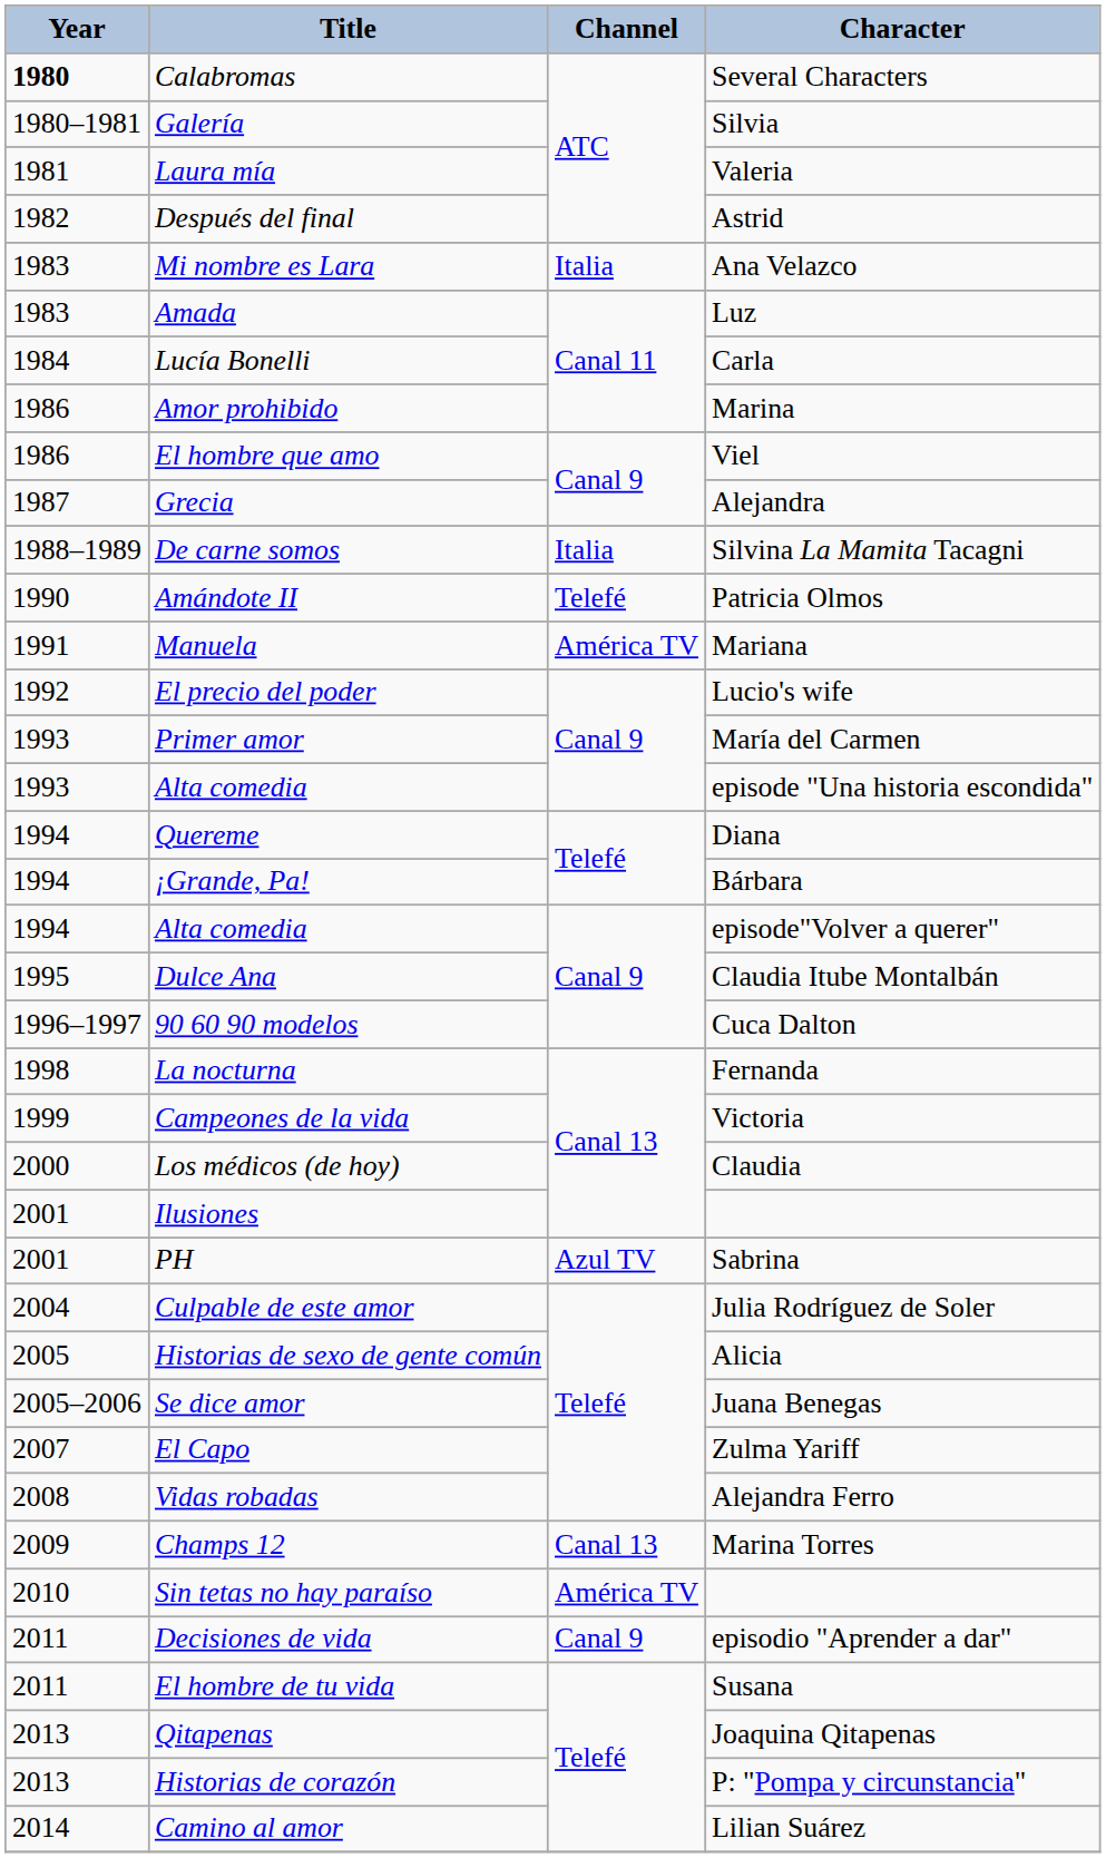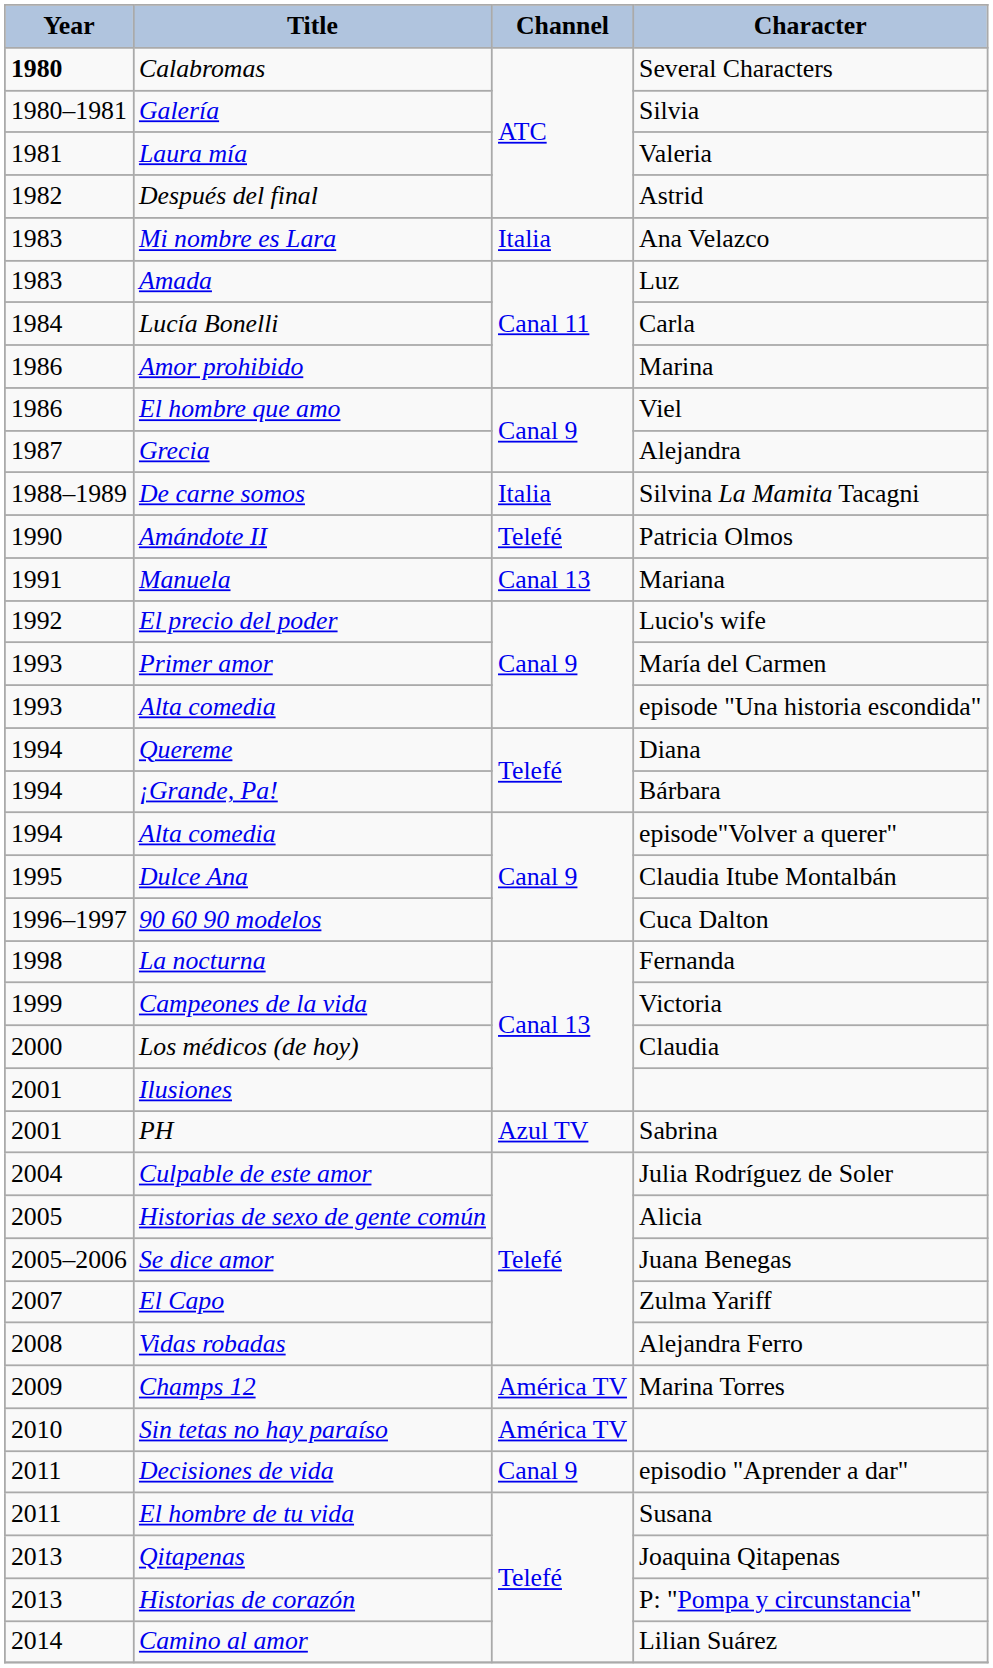 <table class="wikitable" style="font-size:90%;">
 <tr>
 <th style="background:#B0C4DE;">Year</th>
 <th style="background:#B0C4DE;">Title</th>
 <th style="background:#B0C4DE;">Channel</th>
 <th style="background:#B0C4DE;">Character</th>
 </tr>
 <tr>
 <td><strong>1980</strong></td>
 <td><em>Calabromas</em></td>
 <td rowspan="4"><a href='#'>ATC</a></td>
 <td>Several Characters</td>
 </tr>
 <tr>
 <td>1980–1981</td>
 <td><em><a href='#'>Galería</a></em></td>
 <td>Silvia</td>
 </tr>
 <tr>
 <td>1981</td>
 <td><em><a href='#'>Laura mía</a></em></td>
 <td>Valeria</td>
 </tr>
 <tr>
 <td>1982</td>
 <td><em>Después del final</em></td>
 <td>Astrid</td>
 </tr>
 <tr>
 <td>1983</td>
 <td><em><a href='#'>Mi nombre es Lara</a></em></td>
 <td><a href='#'>Italia</a></td>
 <td>Ana Velazco</td>
 </tr>
 <tr>
 <td>1983</td>
 <td><em><a href='#'>Amada</a></em></td>
 <td rowspan="3"><a href='#'>Canal 11</a></td>
 <td>Luz</td>
 </tr>
 <tr>
 <td>1984</td>
 <td><em>Lucía Bonelli</em></td>
 <td>Carla</td>
 </tr>
 <tr>
 <td>1986</td>
 <td><em><a href='#'>Amor prohibido</a></em></td>
 <td>Marina</td>
 </tr>
 <tr>
 <td>1986</td>
 <td><em><a href='#'>El hombre que amo</a></em></td>
 <td rowspan="2"><a href='#'>Canal 9</a></td>
 <td>Viel</td>
 </tr>
 <tr>
 <td>1987</td>
 <td><em><a href='#'>Grecia</a></em></td>
 <td>Alejandra</td>
 </tr>
 <tr>
 <td>1988–1989</td>
 <td><em><a href='#'>De carne somos</a></em></td>
 <td><a href='#'>Italia</a></td>
 <td>Silvina <em>La Mamita</em> Tacagni</td>
 </tr>
 <tr>
 <td>1990</td>
 <td><em><a href='#'>Amándote II</a></em></td>
 <td><a href='#'>Telefé</a></td>
 <td>Patricia Olmos</td>
 </tr>
 <tr>
 <td>1991</td>
 <td><em><a href='#'>Manuela</a></em></td>
-<td><a href='#'>América TV</a></td>
+<td><a href='#'>Canal 13</a></td>
 <td>Mariana</td>
 </tr>
 <tr>
 <td>1992</td>
 <td><em><a href='#'>El precio del poder</a></em></td>
 <td rowspan="3"><a href='#'>Canal 9</a></td>
 <td>Lucio's wife</td>
 </tr>
 <tr>
 <td>1993</td>
 <td><em><a href='#'>Primer amor</a></em></td>
 <td>María del Carmen</td>
 </tr>
 <tr>
 <td>1993</td>
 <td><em><a href='#'>Alta comedia</a></em></td>
 <td>episode "Una historia escondida"</td>
 </tr>
 <tr>
 <td>1994</td>
 <td><em><a href='#'>Quereme</a></em></td>
 <td rowspan="2"><a href='#'>Telefé</a></td>
 <td>Diana</td>
 </tr>
 <tr>
 <td>1994</td>
 <td><em><a href='#'>¡Grande, Pa!</a></em></td>
 <td>Bárbara</td>
 </tr>
 <tr>
 <td>1994</td>
 <td><em><a href='#'>Alta comedia</a></em></td>
 <td rowspan="3"><a href='#'>Canal 9</a></td>
 <td>episode"Volver a querer"</td>
 </tr>
 <tr>
 <td>1995</td>
 <td><em><a href='#'>Dulce Ana</a></em></td>
 <td>Claudia Itube Montalbán</td>
 </tr>
 <tr>
 <td>1996–1997</td>
 <td><em><a href='#'>90 60 90 modelos</a></em></td>
 <td>Cuca Dalton</td>
 </tr>
 <tr>
 <td>1998</td>
 <td><em><a href='#'>La nocturna</a></em></td>
 <td rowspan="4"><a href='#'>Canal 13</a></td>
 <td>Fernanda</td>
 </tr>
 <tr>
 <td>1999</td>
 <td><em><a href='#'>Campeones de la vida</a></em></td>
 <td>Victoria</td>
 </tr>
 <tr>
 <td>2000</td>
 <td><em>Los médicos (de hoy)</em></td>
 <td>Claudia</td>
 </tr>
 <tr>
 <td>2001</td>
 <td><em><a href='#'>Ilusiones</a></em></td>
 <td></td>
 </tr>
 <tr>
 <td>2001</td>
 <td><em>PH</em></td>
 <td><a href='#'>Azul TV</a></td>
 <td>Sabrina</td>
 </tr>
 <tr>
 <td>2004</td>
 <td><em><a href='#'>Culpable de este amor</a></em></td>
 <td rowspan="5"><a href='#'>Telefé</a></td>
 <td>Julia Rodríguez de Soler</td>
 </tr>
 <tr>
 <td>2005</td>
 <td><em><a href='#'>Historias de sexo de gente común</a></em></td>
 <td>Alicia</td>
 </tr>
 <tr>
 <td>2005–2006</td>
 <td><em><a href='#'>Se dice amor</a></em></td>
 <td>Juana Benegas</td>
 </tr>
 <tr>
 <td>2007</td>
 <td><em><a href='#'>El Capo</a></em></td>
 <td>Zulma Yariff</td>
 </tr>
 <tr>
 <td>2008</td>
 <td><em><a href='#'>Vidas robadas</a></em></td>
 <td>Alejandra Ferro</td>
 </tr>
 <tr>
 <td>2009</td>
 <td><em><a href='#'>Champs 12</a></em></td>
-<td><a href='#'>Canal 13</a></td>
+<td><a href='#'>América TV</a></td>
 <td>Marina Torres</td>
 </tr>
 <tr>
 <td>2010</td>
 <td><em><a href='#'>Sin tetas no hay paraíso</a></em></td>
 <td><a href='#'>América TV</a></td>
 <td></td>
 </tr>
 <tr>
 <td>2011</td>
 <td><em><a href='#'>Decisiones de vida</a></em></td>
 <td><a href='#'>Canal 9</a></td>
 <td>episodio "Aprender a dar"</td>
 </tr>
 <tr>
 <td>2011</td>
 <td><em><a href='#'>El hombre de tu vida</a></em></td>
 <td rowspan="4"><a href='#'>Telefé</a></td>
 <td>Susana</td>
 </tr>
 <tr>
 <td>2013</td>
 <td><em><a href='#'>Qitapenas</a></em></td>
 <td>Joaquina Qitapenas</td>
 </tr>
 <tr>
 <td>2013</td>
 <td><em><a href='#'>Historias de corazón</a></em></td>
 <td>P: "<a href='#'>Pompa y circunstancia</a>"</td>
 </tr>
 <tr>
 <td>2014</td>
 <td><em><a href='#'>Camino al amor</a></em></td>
 <td>Lilian Suárez</td>
 </tr>
 <tr>
 </tr>
 </table>
